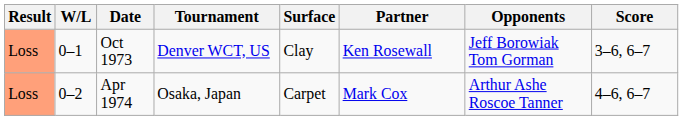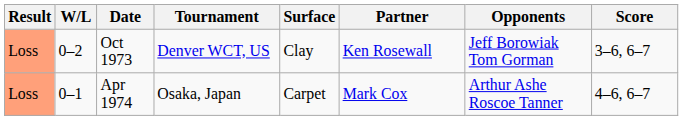 <table class="sortable wikitable">
 <tr>
 <th style="width:40px">Result</th>
 <th style="width:35px" class="unsortable">W/L</th>
 <th style="width:50px">Date</th>
 <th style="width:120px">Tournament</th>
 <th style="width:50px">Surface</th>
 <th style="width:120px">Partner</th>
 <th style="width:120px">Opponents</th>
 <th style="width:80px" class="unsortable">Score</th>
 </tr>
 <tr>
 <td style="background:#ffa07a;">Loss</td>
-<td>0–1</td>
+<td>0–2</td>
 <td>Oct 1973</td>
 <td><a href='#'>Denver WCT, US</a></td>
 <td>Clay</td>
 <td> <a href='#'>Ken Rosewall</a></td>
 <td> <a href='#'>Jeff Borowiak</a> <br>  <a href='#'>Tom Gorman</a></td>
 <td>3–6, 6–7</td>
 </tr>
 <tr>
 <td style="background:#ffa07a;">Loss</td>
-<td>0–2</td>
+<td>0–1</td>
 <td>Apr 1974</td>
 <td>Osaka, Japan</td>
 <td>Carpet</td>
 <td> <a href='#'>Mark Cox</a></td>
 <td> <a href='#'>Arthur Ashe</a> <br>  <a href='#'>Roscoe Tanner</a></td>
 <td>4–6, 6–7</td>
 </tr>
 </table>
